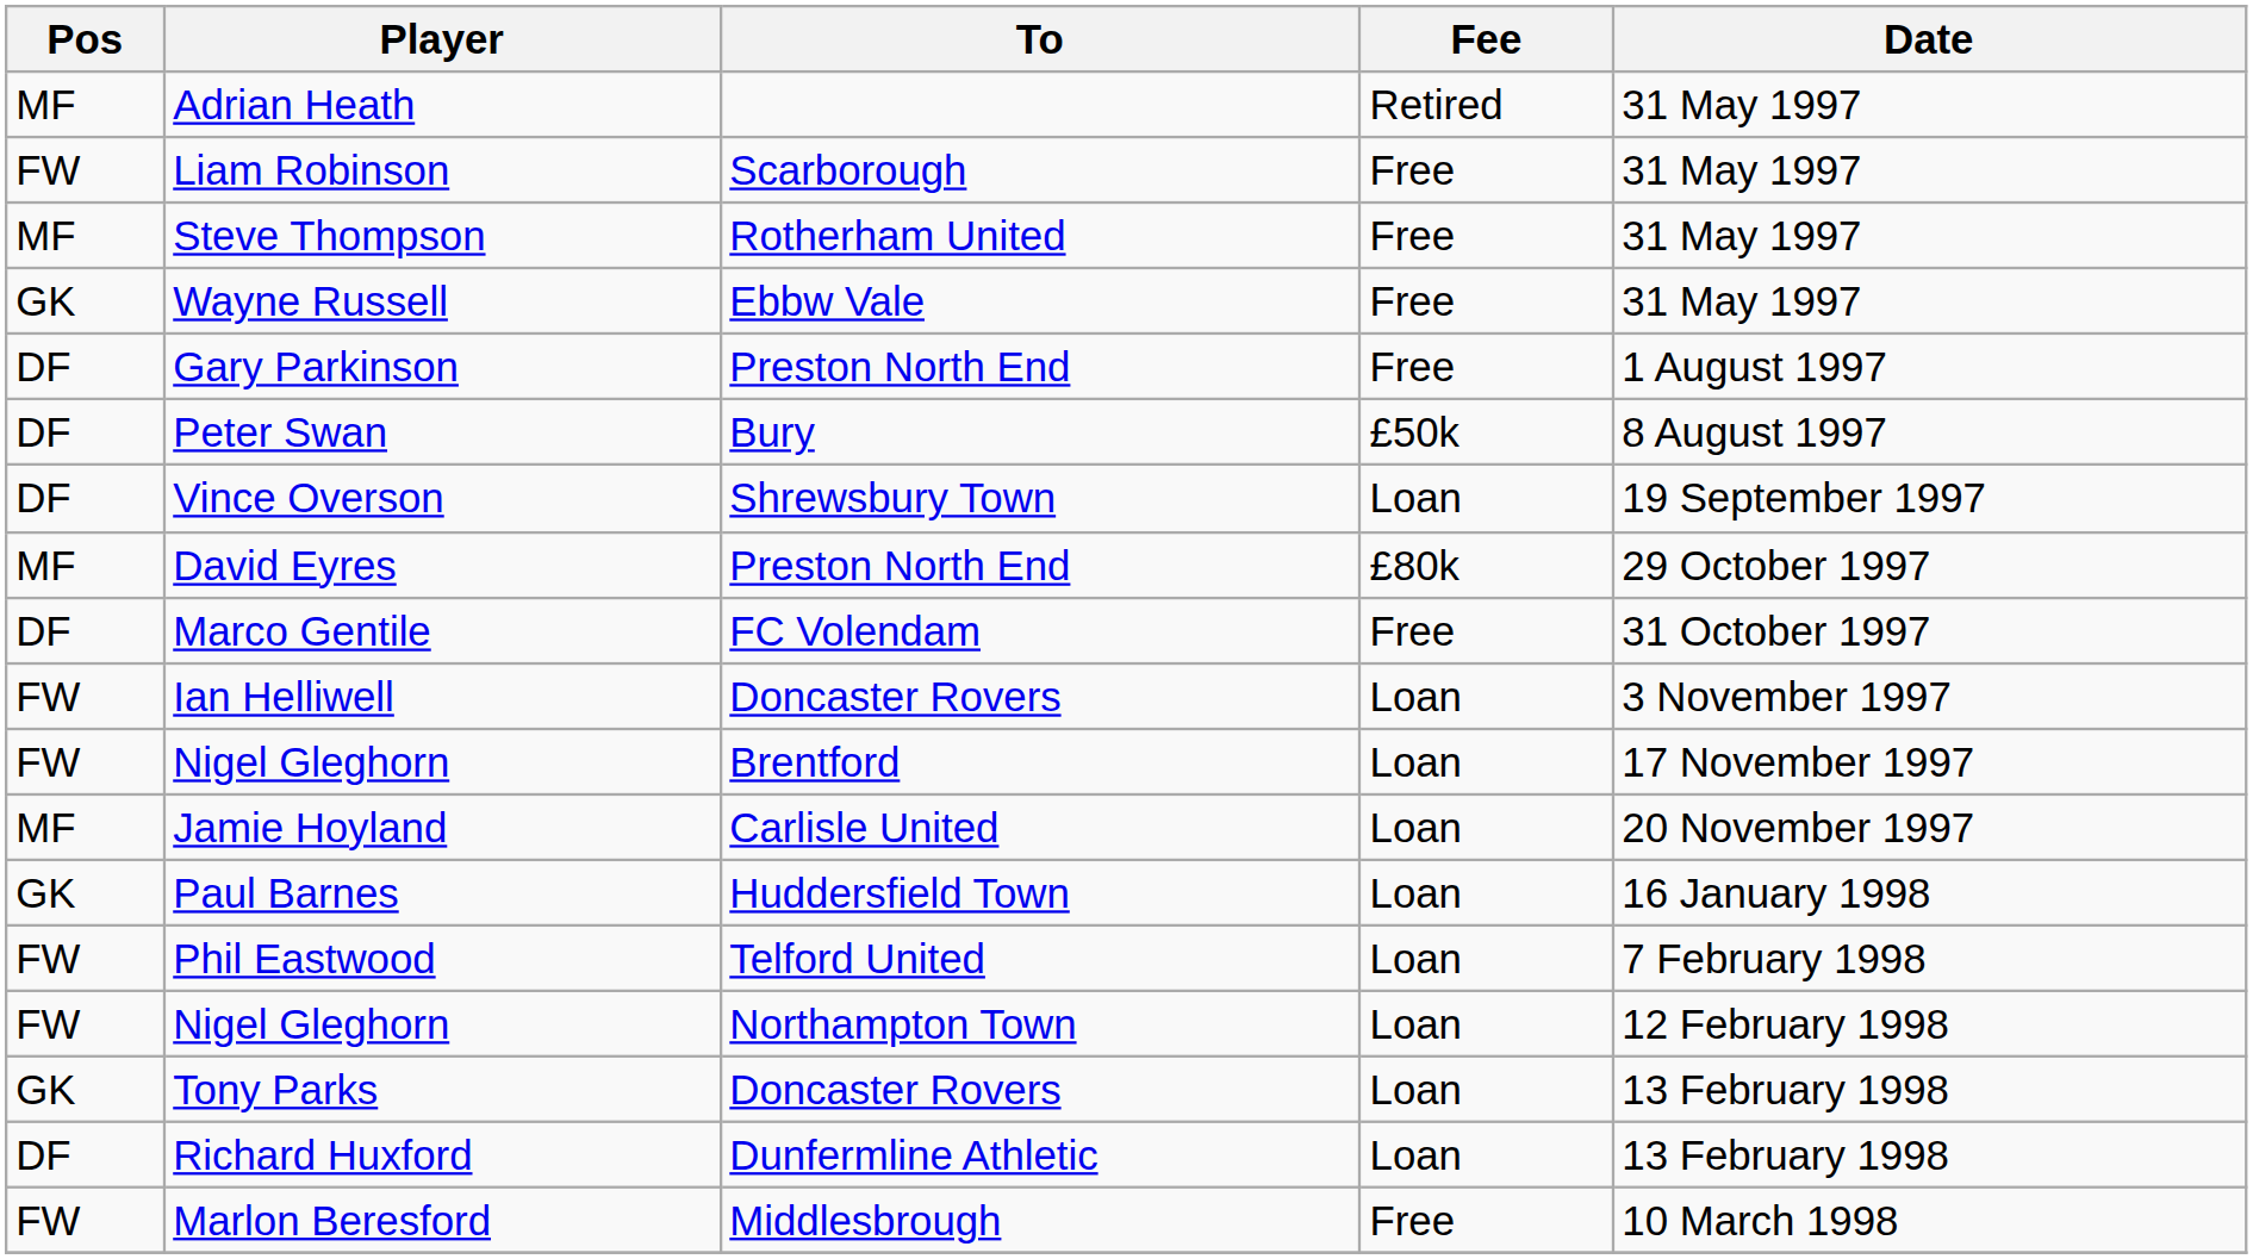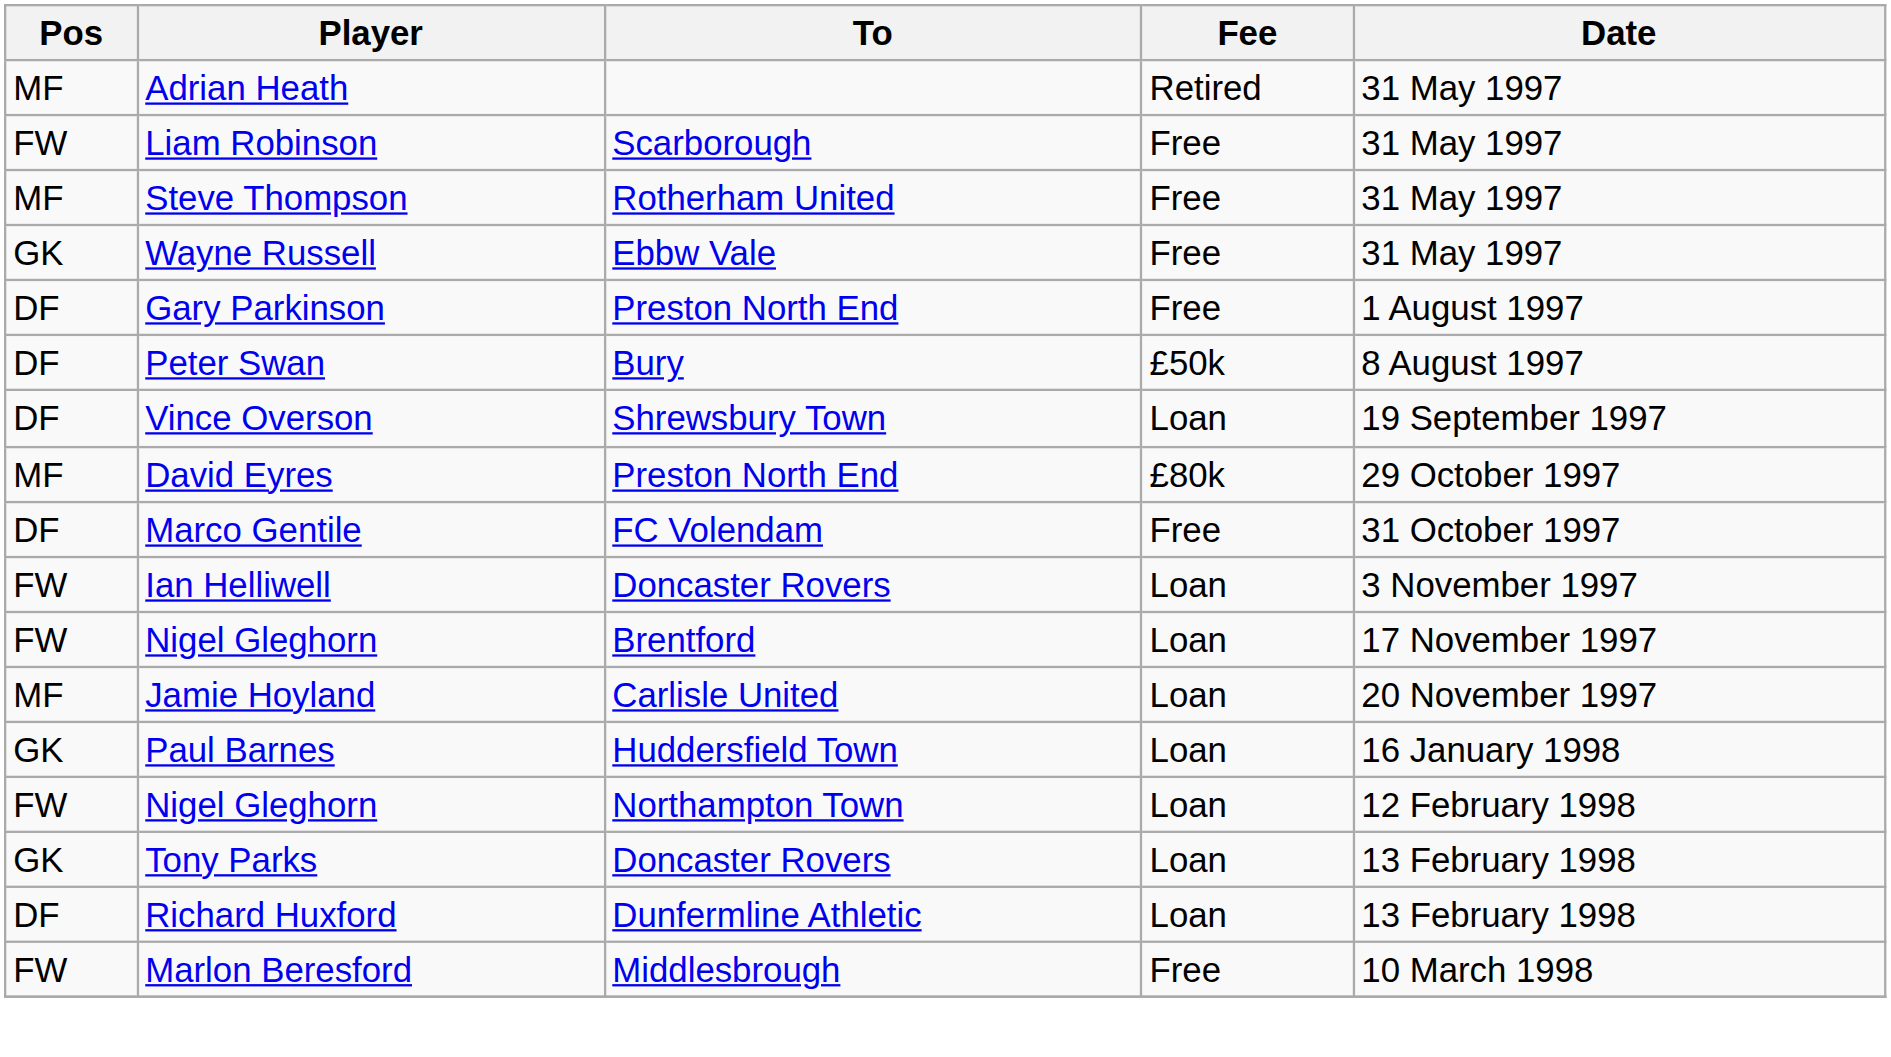 <table width=65% class="wikitable" style="text-align:center; font-size:95%; text-align:left">
 <tr>
 <th>Pos</th>
 <th>Player</th>
 <th>To</th>
 <th>Fee</th>
 <th>Date</th>
 </tr>
 <tr --->
 <td>MF</td>
 <td> <a href='#'>Adrian Heath</a></td>
 <td></td>
 <td>Retired</td>
 <td>31 May 1997</td>
 </tr>
 <tr --->
 <td>FW</td>
 <td> <a href='#'>Liam Robinson</a></td>
 <td><a href='#'>Scarborough</a></td>
 <td>Free</td>
 <td>31 May 1997</td>
 </tr>
 <tr --->
 <td>MF</td>
 <td> <a href='#'>Steve Thompson</a></td>
 <td><a href='#'>Rotherham United</a></td>
 <td>Free</td>
 <td>31 May 1997</td>
 </tr>
 <tr --->
 <td>GK</td>
 <td> <a href='#'>Wayne Russell</a></td>
 <td><a href='#'>Ebbw Vale</a></td>
 <td>Free</td>
 <td>31 May 1997</td>
 </tr>
 <tr --->
 <td>DF</td>
 <td> <a href='#'>Gary Parkinson</a></td>
 <td><a href='#'>Preston North End</a></td>
 <td>Free</td>
 <td>1 August 1997</td>
 </tr>
 <tr --->
 <td>DF</td>
 <td> <a href='#'>Peter Swan</a></td>
 <td><a href='#'>Bury</a></td>
 <td>£50k</td>
 <td>8 August 1997</td>
 </tr>
 <tr --->
 <td>DF</td>
 <td> <a href='#'>Vince Overson</a></td>
 <td><a href='#'>Shrewsbury Town</a></td>
 <td>Loan</td>
 <td>19 September 1997</td>
 </tr>
 <tr --->
 <td>MF</td>
 <td> <a href='#'>David Eyres</a></td>
 <td><a href='#'>Preston North End</a></td>
 <td>£80k</td>
 <td>29 October 1997</td>
 </tr>
 <tr --->
 <td>DF</td>
 <td> <a href='#'>Marco Gentile</a></td>
 <td><a href='#'>FC Volendam</a></td>
 <td>Free</td>
 <td>31 October 1997</td>
 </tr>
 <tr --->
 <td>FW</td>
 <td> <a href='#'>Ian Helliwell</a></td>
 <td><a href='#'>Doncaster Rovers</a></td>
 <td>Loan</td>
 <td>3 November 1997</td>
 </tr>
 <tr ---->
 <td>FW</td>
 <td> <a href='#'>Nigel Gleghorn</a></td>
 <td><a href='#'>Brentford</a></td>
 <td>Loan</td>
 <td>17 November 1997</td>
 </tr>
 <tr --->
 <td>MF</td>
 <td> <a href='#'>Jamie Hoyland</a></td>
 <td><a href='#'>Carlisle United</a></td>
 <td>Loan</td>
 <td>20 November 1997</td>
 </tr>
 <tr --->
 <td>GK</td>
 <td> <a href='#'>Paul Barnes</a></td>
 <td><a href='#'>Huddersfield Town</a></td>
 <td>Loan</td>
 <td>16 January 1998</td>
 </tr>
 <tr --->
 <td>FW</td>
-<td> <a href='#'>Phil Eastwood</a></td>
-<td><a href='#'>Telford United</a></td>
-<td>Loan</td>
-<td>7 February 1998</td>
-</tr>
-<tr --->
-<td>FW</td>
 <td> <a href='#'>Nigel Gleghorn</a></td>
 <td><a href='#'>Northampton Town</a></td>
 <td>Loan</td>
 <td>12 February 1998</td>
 </tr>
 <tr --->
 <td>GK</td>
 <td> <a href='#'>Tony Parks</a></td>
 <td><a href='#'>Doncaster Rovers</a></td>
 <td>Loan</td>
 <td>13 February 1998</td>
 </tr>
 <tr --->
 <td>DF</td>
 <td> <a href='#'>Richard Huxford</a></td>
 <td><a href='#'>Dunfermline Athletic</a></td>
 <td>Loan</td>
 <td>13 February 1998</td>
 </tr>
 <tr --->
 <td>FW</td>
 <td> <a href='#'>Marlon Beresford</a></td>
 <td><a href='#'>Middlesbrough</a></td>
 <td>Free</td>
 <td>10 March 1998</td>
 </tr>
 <tr --->
 </tr>
 </table>
